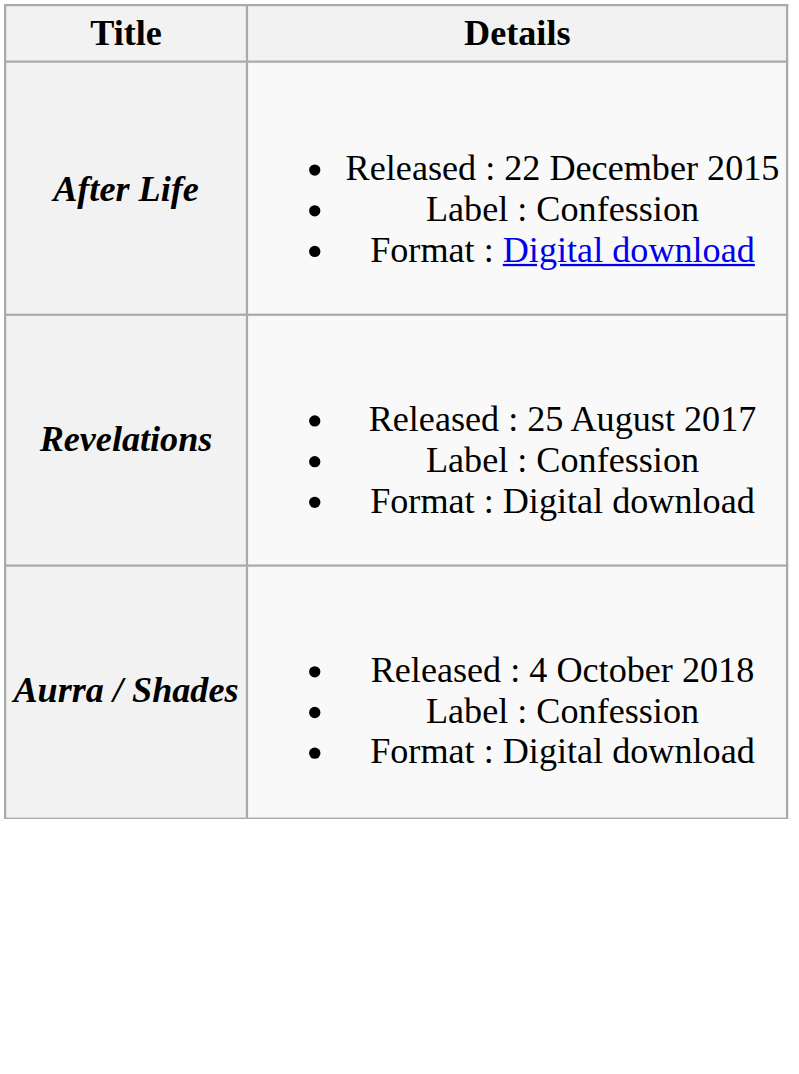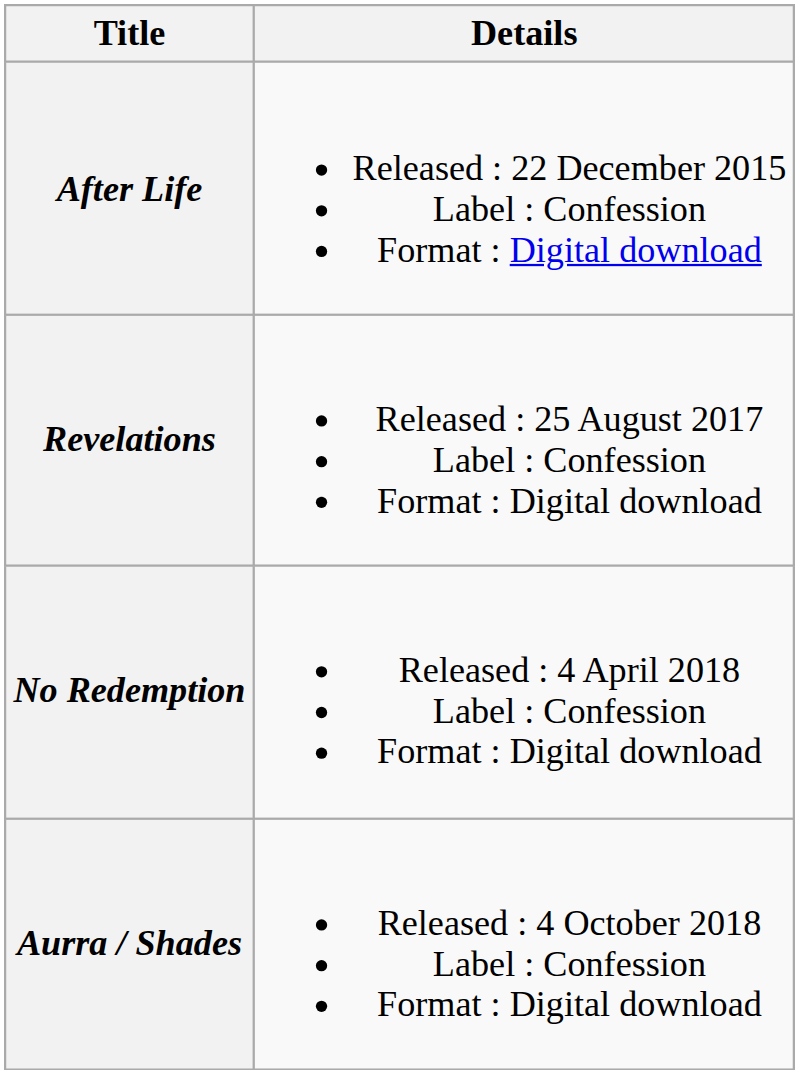 <table class="wikitable plainrowheaders" style="text-align:center;">
 <tr>
 <th scope="col">Title</th>
 <th scope="col">Details</th>
 </tr>
 <tr>
 <th scope="row"><em>After Life</em></th>
 <td><br><ul><li>Released : 22 December 2015</li><li>Label : Confession</li><li>Format : <a href='#'>Digital download</a></li></ul></td>
 </tr>
 <tr>
 <th scope="row"><em>Revelations</em></th>
 <td><br><ul><li>Released : 25 August 2017</li><li>Label : Confession</li><li>Format : Digital download</li></ul></td>
 </tr>
 <tr>
+<th scope="row"><em>No Redemption</em></th>
+<td><br><ul><li>Released : 4 April 2018</li><li>Label : Confession</li><li>Format : Digital download</li></ul></td>
+</tr>
+<tr>
 <th scope="row"><em>Aurra / Shades</em></th>
 <td><br><ul><li>Released : 4 October 2018</li><li>Label : Confession</li><li>Format : Digital download</li></ul></td>
 </tr>
 </table>
